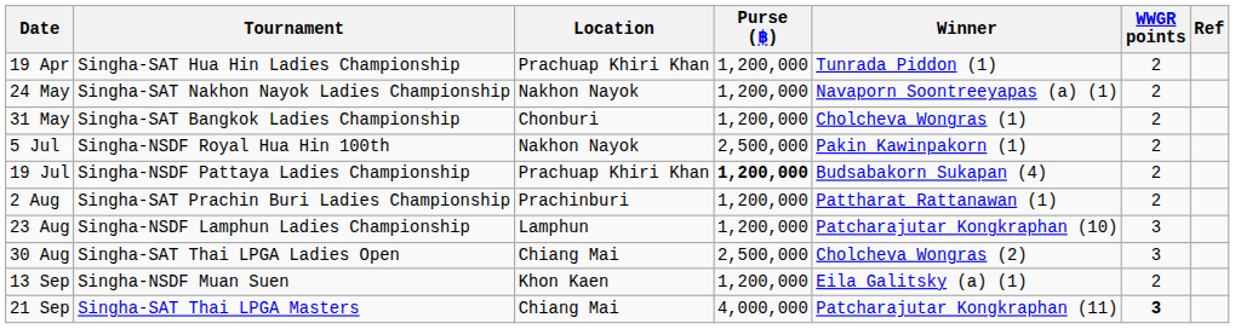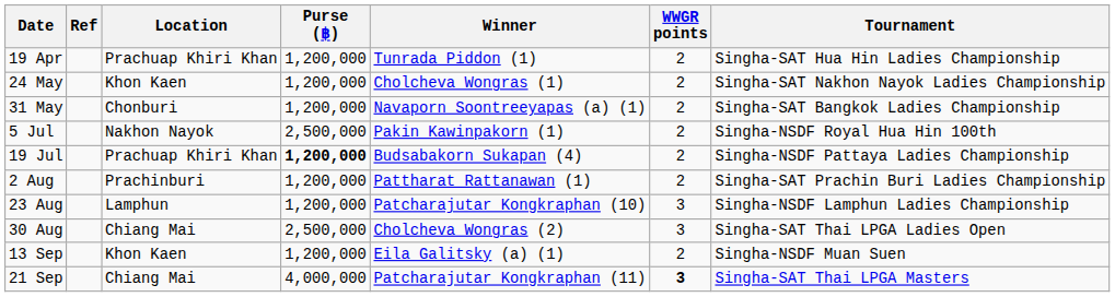 <table class="wikitable" style="font-size:95%;">
 <tr>
 <th>Date</th>
-<th>Tournament</th>
+<th>Ref</th>
 <th>Location</th>
 <th>Purse<br>(<a href='#'>฿</a>)</th>
 <th>Winner</th>
 <th><a href='#'>WWGR</a><br>points</th>
-<th>Ref</th>
+<th>Tournament</th>
 </tr>
 <tr>
 <td>19 Apr</td>
-<td>Singha-SAT Hua Hin Ladies Championship</td>
+<td></td>
 <td>Prachuap Khiri Khan</td>
 <td>1,200,000</td>
 <td> <a href='#'>Tunrada Piddon</a> (1)</td>
 <td align=center>2</td>
-<td></td>
+<td>Singha-SAT Hua Hin Ladies Championship</td>
 </tr>
 <tr>
 <td>24 May</td>
+<td></td>
+<td>Khon Kaen</td>
+<td>1,200,000</td>
+<td> <a href='#'>Cholcheva Wongras</a> (1)</td>
+<td align=center>2</td>
 <td>Singha-SAT Nakhon Nayok Ladies Championship</td>
-<td>Nakhon Nayok</td>
+</tr>
+<tr>
+<td>31 May</td>
+<td></td>
+<td>Chonburi</td>
 <td>1,200,000</td>
 <td> <a href='#'>Navaporn Soontreeyapas</a> (a) (1)</td>
 <td align=center>2</td>
-<td></td>
-</tr>
-<tr>
-<td>31 May</td>
 <td>Singha-SAT Bangkok Ladies Championship</td>
-<td>Chonburi</td>
-<td>1,200,000</td>
-<td> <a href='#'>Cholcheva Wongras</a> (1)</td>
-<td align=center>2</td>
-<td></td>
 </tr>
 <tr>
 <td>5 Jul</td>
-<td>Singha-NSDF Royal Hua Hin 100th</td>
+<td></td>
 <td>Nakhon Nayok</td>
 <td>2,500,000</td>
 <td> <a href='#'>Pakin Kawinpakorn</a> (1)</td>
 <td align=center>2</td>
-<td></td>
+<td>Singha-NSDF Royal Hua Hin 100th</td>
 </tr>
 <tr>
 <td>19 Jul</td>
-<td>Singha-NSDF Pattaya Ladies Championship</td>
+<td></td>
 <td>Prachuap Khiri Khan</td>
 <td><strong>1,200,000</strong></td>
 <td> <a href='#'>Budsabakorn Sukapan</a> (4)</td>
 <td align=center>2</td>
-<td></td>
+<td>Singha-NSDF Pattaya Ladies Championship</td>
 </tr>
 <tr>
 <td>2 Aug</td>
-<td>Singha-SAT Prachin Buri Ladies Championship</td>
+<td></td>
 <td>Prachinburi</td>
 <td>1,200,000</td>
 <td> <a href='#'>Pattharat Rattanawan</a> (1)</td>
 <td align=center>2</td>
-<td></td>
+<td>Singha-SAT Prachin Buri Ladies Championship</td>
 </tr>
 <tr>
 <td>23 Aug</td>
-<td>Singha-NSDF Lamphun Ladies Championship</td>
+<td></td>
 <td>Lamphun</td>
 <td>1,200,000</td>
 <td> <a href='#'>Patcharajutar Kongkraphan</a> (10)</td>
 <td align=center>3</td>
-<td></td>
+<td>Singha-NSDF Lamphun Ladies Championship</td>
 </tr>
 <tr>
 <td>30 Aug</td>
-<td>Singha-SAT Thai LPGA Ladies Open</td>
+<td></td>
 <td>Chiang Mai</td>
 <td>2,500,000</td>
 <td> <a href='#'>Cholcheva Wongras</a> (2)</td>
 <td align=center>3</td>
-<td></td>
+<td>Singha-SAT Thai LPGA Ladies Open</td>
 </tr>
 <tr>
 <td>13 Sep</td>
-<td>Singha-NSDF Muan Suen</td>
+<td></td>
 <td>Khon Kaen</td>
 <td>1,200,000</td>
 <td> <a href='#'>Eila Galitsky</a> (a) (1)</td>
 <td align=center>2</td>
-<td></td>
+<td>Singha-NSDF Muan Suen</td>
 </tr>
 <tr>
 <td>21 Sep</td>
-<td><a href='#'>Singha-SAT Thai LPGA Masters</a></td>
+<td></td>
 <td>Chiang Mai</td>
 <td>4,000,000</td>
 <td> <a href='#'>Patcharajutar Kongkraphan</a> (11)</td>
 <td align=center><strong>3</strong></td>
-<td></td>
+<td><a href='#'>Singha-SAT Thai LPGA Masters</a></td>
 </tr>
 </table>
